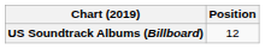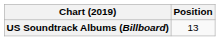 <table class="wikitable plainrowheaders" style="text-align:center;">
 <tr>
 <th scope="col">Chart (2019)</th>
 <th scope="col">Position</th>
 </tr>
 <tr>
 <th scope="row">US Soundtrack Albums (<em>Billboard</em>)</th>
-<td>12</td>
+<td>13</td>
 </tr>
 </table>
